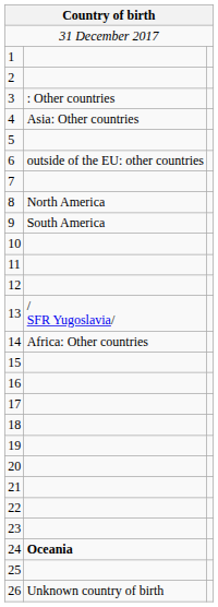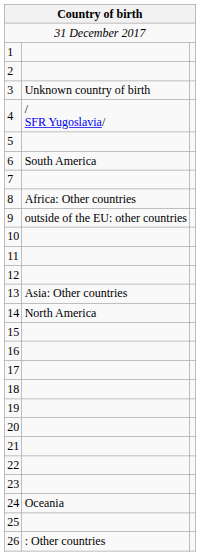 <table class="wikitable collapsible collapsed">
 <tr>
 <th colspan=3>Country of birth</th>
 </tr>
 <tr>
 <td colspan=3 style="text-align:center;"><em>31 December 2017</em></td>
 </tr>
 <tr>
 <td>1</td>
 <td></td>
 <td align=right></td>
 </tr>
 <tr>
 <td>2</td>
 <td></td>
 <td align=right></td>
 </tr>
 <tr>
 <td>3</td>
-<td>: Other countries</td>
+<td>Unknown country of birth</td>
 <td align=right></td>
 </tr>
 <tr>
 <td>4</td>
-<td>Asia: Other countries</td>
+<td>/<br><a href='#'>SFR Yugoslavia</a>/</td>
 <td align=right></td>
 </tr>
 <tr>
 <td>5</td>
 <td></td>
 <td align=right></td>
 </tr>
 <tr>
 <td>6</td>
-<td> outside of the EU: other countries</td>
+<td>South America</td>
 <td align=right></td>
 </tr>
 <tr>
 <td>7</td>
 <td></td>
 <td align=right></td>
 </tr>
 <tr>
 <td>8</td>
-<td>North America</td>
+<td>Africa: Other countries</td>
 <td align=right></td>
 </tr>
 <tr>
 <td>9</td>
-<td>South America</td>
+<td> outside of the EU: other countries</td>
 <td align=right></td>
 </tr>
 <tr>
 <td>10</td>
 <td></td>
 <td align=right></td>
 </tr>
 <tr>
 <td>11</td>
 <td></td>
 <td align=right></td>
 </tr>
 <tr>
 <td>12</td>
 <td></td>
 <td align=right></td>
 </tr>
 <tr>
 <td>13</td>
-<td>/<br><a href='#'>SFR Yugoslavia</a>/</td>
+<td>Asia: Other countries</td>
 <td align=right></td>
 </tr>
 <tr>
 <td>14</td>
-<td>Africa: Other countries</td>
+<td>North America</td>
 <td align=right></td>
 </tr>
 <tr>
 <td>15</td>
 <td></td>
 <td align=right></td>
 </tr>
 <tr>
 <td>16</td>
 <td></td>
 <td align=right></td>
 </tr>
 <tr>
 <td>17</td>
 <td></td>
 <td align=right></td>
 </tr>
 <tr>
 <td>18</td>
 <td></td>
 <td align=right></td>
 </tr>
 <tr>
 <td>19</td>
 <td></td>
 <td align=right></td>
 </tr>
 <tr>
 <td>20</td>
 <td></td>
 <td align=right></td>
 </tr>
 <tr>
 <td>21</td>
 <td></td>
 <td align=right></td>
 </tr>
 <tr>
 <td>22</td>
 <td></td>
 <td align=right></td>
 </tr>
 <tr>
 <td>23</td>
 <td></td>
 <td align=right></td>
 </tr>
 <tr>
 <td>24</td>
-<td><strong>Oceania</strong></td>
+<td>Oceania</td>
 <td align=right></td>
 </tr>
 <tr>
 <td>25</td>
 <td></td>
 <td align=right></td>
 </tr>
 <tr>
 <td>26</td>
-<td>Unknown country of birth</td>
+<td>: Other countries</td>
 <td align=right></td>
 </tr>
 </table>
